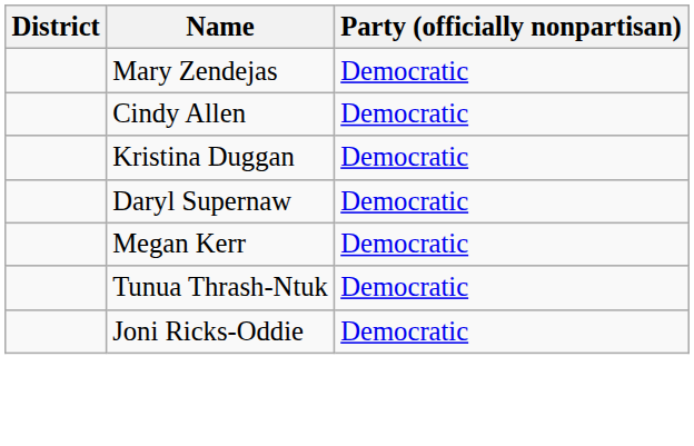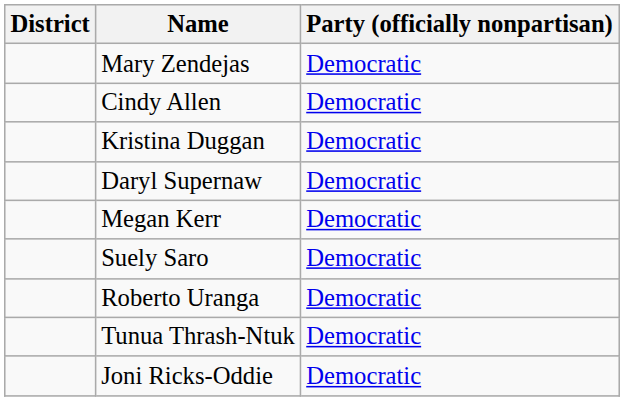 <table class="wikitable">
 <tr>
 <th>District</th>
 <th>Name</th>
 <th>Party (officially nonpartisan)</th>
 </tr>
 <tr>
 <td></td>
 <td>Mary Zendejas</td>
 <td><a href='#'>Democratic</a></td>
 </tr>
 <tr>
 <td></td>
 <td>Cindy Allen</td>
 <td><a href='#'>Democratic</a></td>
 </tr>
 <tr>
 <td></td>
 <td>Kristina Duggan</td>
 <td><a href='#'>Democratic</a></td>
 </tr>
 <tr>
 <td></td>
 <td>Daryl Supernaw</td>
 <td><a href='#'>Democratic</a></td>
 </tr>
 <tr>
 <td></td>
 <td>Megan Kerr</td>
 <td><a href='#'>Democratic</a></td>
 </tr>
 <tr>
 <td></td>
+<td>Suely Saro</td>
+<td><a href='#'>Democratic</a></td>
+</tr>
+<tr>
+<td></td>
+<td>Roberto Uranga</td>
+<td><a href='#'>Democratic</a></td>
+</tr>
+<tr>
+<td></td>
 <td>Tunua Thrash-Ntuk</td>
 <td><a href='#'>Democratic</a></td>
 </tr>
 <tr>
 <td></td>
 <td>Joni Ricks-Oddie</td>
 <td><a href='#'>Democratic</a></td>
 </tr>
 </table>
